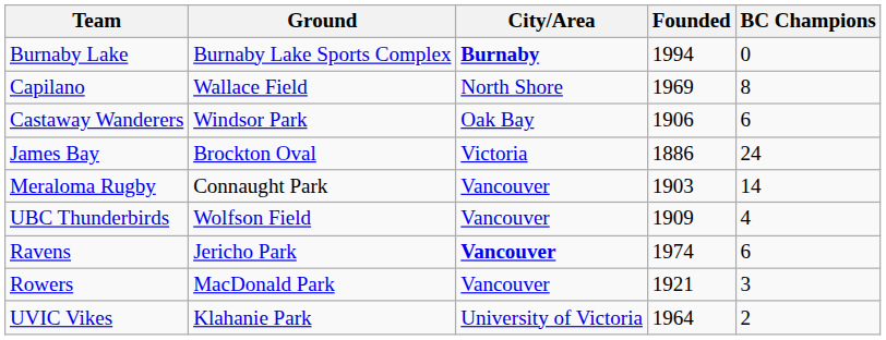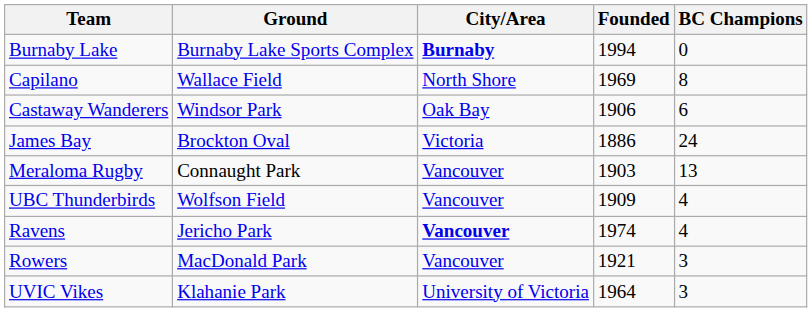 <table class="wikitable sortable">
 <tr>
 <th>Team</th>
 <th>Ground</th>
 <th>City/Area</th>
 <th>Founded</th>
 <th>BC Champions</th>
 </tr>
 <tr>
 <td><a href='#'>Burnaby Lake</a></td>
 <td><a href='#'>Burnaby Lake Sports Complex</a></td>
 <td><strong><a href='#'>Burnaby</a></strong></td>
 <td>1994</td>
 <td>0</td>
 </tr>
 <tr>
 <td><a href='#'>Capilano</a></td>
 <td><a href='#'>Wallace Field</a></td>
 <td><a href='#'>North Shore</a></td>
 <td>1969</td>
 <td>8</td>
 </tr>
 <tr>
 <td><a href='#'>Castaway Wanderers</a></td>
 <td><a href='#'>Windsor Park</a></td>
 <td><a href='#'>Oak Bay</a></td>
 <td>1906</td>
 <td>6</td>
 </tr>
 <tr>
 <td><a href='#'>James Bay</a></td>
 <td><a href='#'>Brockton Oval</a></td>
 <td><a href='#'>Victoria</a></td>
 <td>1886</td>
 <td>24</td>
 </tr>
 <tr>
 <td><a href='#'>Meraloma Rugby</a></td>
 <td>Connaught Park </td>
 <td><a href='#'>Vancouver</a></td>
 <td>1903</td>
-<td>14</td>
+<td>13</td>
 </tr>
 <tr>
 <td><a href='#'>UBC Thunderbirds</a></td>
 <td><a href='#'>Wolfson Field</a></td>
 <td><a href='#'>Vancouver</a></td>
 <td>1909</td>
 <td>4</td>
 </tr>
 <tr>
 <td><a href='#'>Ravens</a></td>
 <td><a href='#'>Jericho Park</a></td>
 <td><strong><a href='#'>Vancouver</a></strong></td>
 <td>1974</td>
-<td>6</td>
+<td>4</td>
 </tr>
 <tr>
 <td><a href='#'>Rowers</a></td>
 <td><a href='#'>MacDonald Park</a></td>
 <td><a href='#'>Vancouver</a></td>
 <td>1921</td>
 <td>3</td>
 </tr>
 <tr>
 <td><a href='#'>UVIC Vikes</a></td>
 <td><a href='#'>Klahanie Park</a></td>
 <td><a href='#'>University of Victoria</a></td>
 <td>1964</td>
-<td>2</td>
+<td>3</td>
 </tr>
 </table>
